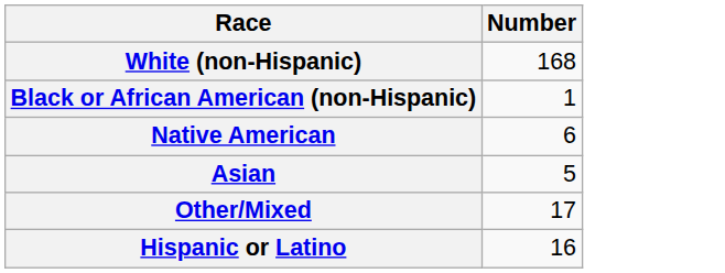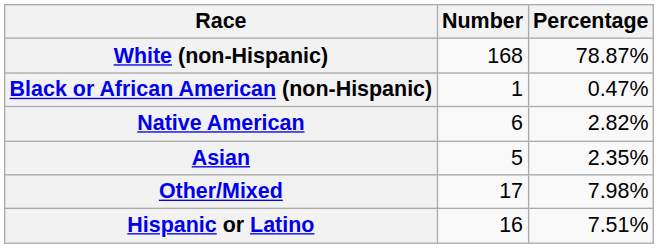 <table class="wikitable" style="text-align:right">
 <tr>
 <th scope="col">Race</th>
 <th scope="col">Number</th>
+<th scope="col">Percentage</th>
 </tr>
 <tr>
 <th scope="row"><a href='#'>White</a> (non-Hispanic)</th>
 <td>168</td>
+<td>78.87%</td>
 </tr>
 <tr>
 <th scope="row"><a href='#'>Black or African American</a> (non-Hispanic)</th>
 <td>1</td>
+<td>0.47%</td>
 </tr>
 <tr>
 <th scope="row"><a href='#'>Native American</a></th>
 <td>6</td>
+<td>2.82%</td>
 </tr>
 <tr>
 <th scope="row"><a href='#'>Asian</a></th>
 <td>5</td>
+<td>2.35%</td>
 </tr>
 <tr>
 <th scope="row"><a href='#'>Other/Mixed</a></th>
 <td>17</td>
+<td>7.98%</td>
 </tr>
 <tr>
 <th scope="row"><a href='#'>Hispanic</a> or <a href='#'>Latino</a></th>
 <td>16</td>
+<td>7.51%</td>
 </tr>
 </table>
